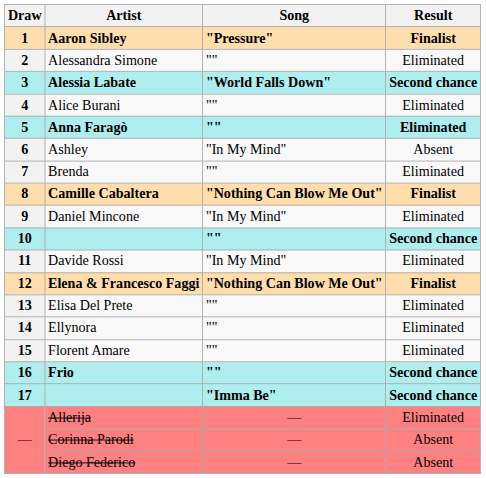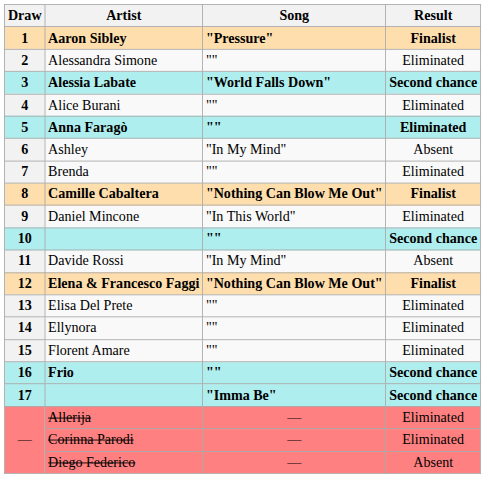 <table class="sortable wikitable plainrowheaders" style="margin: 1em auto 1em auto; text-align:center;">
 <tr>
 <th scope="col">Draw</th>
 <th scope="col">Artist</th>
 <th scope="col">Song</th>
 <th scope="col">Result</th>
 </tr>
 <tr style="font-weight:bold; background:navajowhite;">
 <th scope="row" style="font-weight:bold; background:navajowhite; text-align:center;">1</th>
 <td style="font-weight:bold; background:navajowhite;" align="left">Aaron Sibley</td>
 <td style="font-weight:bold; background:navajowhite;" align="left">"Pressure"</td>
 <td style="font-weight:bold; background:navajowhite;">Finalist</td>
 </tr>
 <tr>
 <th scope="row" style="text-align:center;">2</th>
 <td align="left">Alessandra Simone</td>
 <td align="left">""</td>
 <td>Eliminated</td>
 </tr>
 <tr style="font-weight:bold; background:paleturquoise;">
 <th scope="row" style="font-weight:bold; background:paleturquoise; text-align:center;">3</th>
 <td align="left">Alessia Labate</td>
 <td align="left">"World Falls Down"</td>
 <td>Second chance</td>
 </tr>
 <tr>
 <th scope="row" style="text-align:center;">4</th>
 <td align="left">Alice Burani</td>
 <td align="left">""</td>
 <td>Eliminated</td>
 </tr>
 <tr style="font-weight:bold; background:paleturquoise;">
 <th scope="row" style="font-weight:bold; background:paleturquoise; text-align:center;">5</th>
 <td align="left">Anna Faragò</td>
 <td align="left">""</td>
 <td>Eliminated</td>
 </tr>
 <tr>
 <th scope="row" style="text-align:center;">6</th>
 <td align="left">Ashley</td>
 <td align="left">"In My Mind"</td>
 <td>Absent</td>
 </tr>
 <tr>
 <th scope="row" style="text-align:center;">7</th>
 <td align="left">Brenda</td>
 <td align="left">""</td>
 <td>Eliminated</td>
 </tr>
 <tr style="font-weight:bold; background:navajowhite;">
 <th scope="row" style="font-weight:bold; background:navajowhite; text-align:center;">8</th>
 <td style="font-weight:bold; background:navajowhite;" align="left">Camille Cabaltera</td>
 <td style="font-weight:bold; background:navajowhite;" align="left">"Nothing Can Blow Me Out"</td>
 <td style="font-weight:bold; background:navajowhite;">Finalist</td>
 </tr>
 <tr>
 <th scope="row" style="text-align:center;">9</th>
 <td align="left">Daniel Mincone</td>
-<td align="left">"In My Mind"</td>
+<td align="left">"In This World"</td>
 <td>Eliminated</td>
 </tr>
 <tr style="font-weight:bold; background:paleturquoise;">
 <th scope="row" style="font-weight:bold; background:paleturquoise; text-align:center;">10</th>
 <td align="left"></td>
 <td align="left">""</td>
 <td>Second chance</td>
 </tr>
 <tr>
 <th scope="row" style="text-align:center;">11</th>
 <td align="left">Davide Rossi</td>
 <td align="left">"In My Mind"</td>
-<td>Eliminated</td>
+<td>Absent</td>
 </tr>
 <tr style="font-weight:bold; background:navajowhite;">
 <th scope="row" style="font-weight:bold; background:navajowhite; text-align:center;">12</th>
 <td style="font-weight:bold; background:navajowhite;" align="left">Elena & Francesco Faggi</td>
 <td style="font-weight:bold; background:navajowhite;" align="left">"Nothing Can Blow Me Out"</td>
 <td style="font-weight:bold; background:navajowhite;">Finalist</td>
 </tr>
 <tr>
 <th scope="row" style="text-align:center;">13</th>
 <td align="left">Elisa Del Prete</td>
 <td align="left">""</td>
 <td>Eliminated</td>
 </tr>
 <tr>
 <th scope="row" style="text-align:center;">14</th>
 <td align="left">Ellynora</td>
 <td align="left">""</td>
 <td>Eliminated</td>
 </tr>
 <tr>
 <th scope="row" style="text-align:center;">15</th>
 <td align="left">Florent Amare</td>
 <td align="left">""</td>
 <td>Eliminated</td>
 </tr>
 <tr style="font-weight:bold; background:paleturquoise;">
 <th scope="row" style="font-weight:bold; background:paleturquoise; text-align:center;">16</th>
 <td align="left">Frio</td>
 <td align="left">""</td>
 <td>Second chance</td>
 </tr>
 <tr style="font-weight:bold; background:paleturquoise;">
 <th scope="row" style="font-weight:bold; background:paleturquoise; text-align:center;">17</th>
 <td align="left"></td>
 <td align="left">"Imma Be"</td>
 <td>Second chance</td>
 </tr>
 <tr style="background:#fe8080;">
 <td rowspan="3">—</td>
 <td align="left"><s>Allerija</s></td>
 <td>—</td>
 <td>Eliminated</td>
 </tr>
 <tr style="background:#fe8080;">
 <td align="left"><s>Corinna Parodi</s></td>
 <td>—</td>
-<td>Absent</td>
+<td>Eliminated</td>
 </tr>
 <tr style="background:#fe8080;">
 <td align="left"><s>Diego Federico</s></td>
 <td>—</td>
 <td>Absent</td>
 </tr>
 </table>
